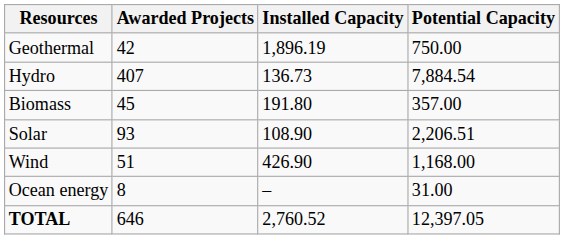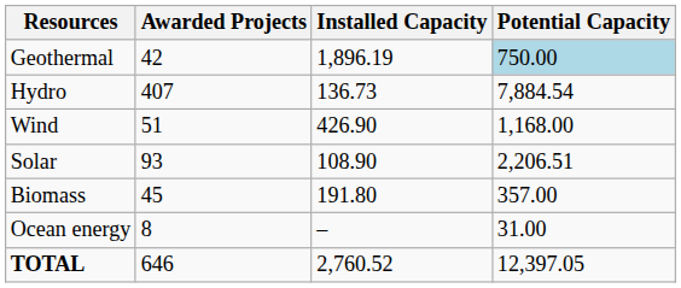 <table class="wikitable">
 <tr>
 <th>Resources</th>
 <th>Awarded Projects</th>
 <th>Installed Capacity</th>
 <th>Potential Capacity</th>
 </tr>
 <tr>
 <td>Geothermal</td>
 <td>42</td>
 <td>1,896.19</td>
-<td>750.00</td>
+<td style="background: lightblue;">750.00</td>
 </tr>
 <tr>
 <td>Hydro</td>
 <td>407</td>
 <td>136.73</td>
 <td>7,884.54</td>
 </tr>
 <tr>
-<td>Biomass</td>
-<td>45</td>
-<td>191.80</td>
-<td>357.00</td>
+<td>Wind</td>
+<td>51</td>
+<td>426.90</td>
+<td>1,168.00</td>
 </tr>
 <tr>
 <td>Solar</td>
 <td>93</td>
 <td>108.90</td>
 <td>2,206.51</td>
 </tr>
 <tr>
-<td>Wind</td>
-<td>51</td>
-<td>426.90</td>
-<td>1,168.00</td>
+<td>Biomass</td>
+<td>45</td>
+<td>191.80</td>
+<td>357.00</td>
 </tr>
 <tr>
 <td>Ocean energy</td>
 <td>8</td>
 <td>–</td>
 <td>31.00</td>
 </tr>
 <tr>
 <td><strong>TOTAL</strong></td>
 <td>646</td>
 <td>2,760.52</td>
 <td>12,397.05</td>
 </tr>
 </table>
